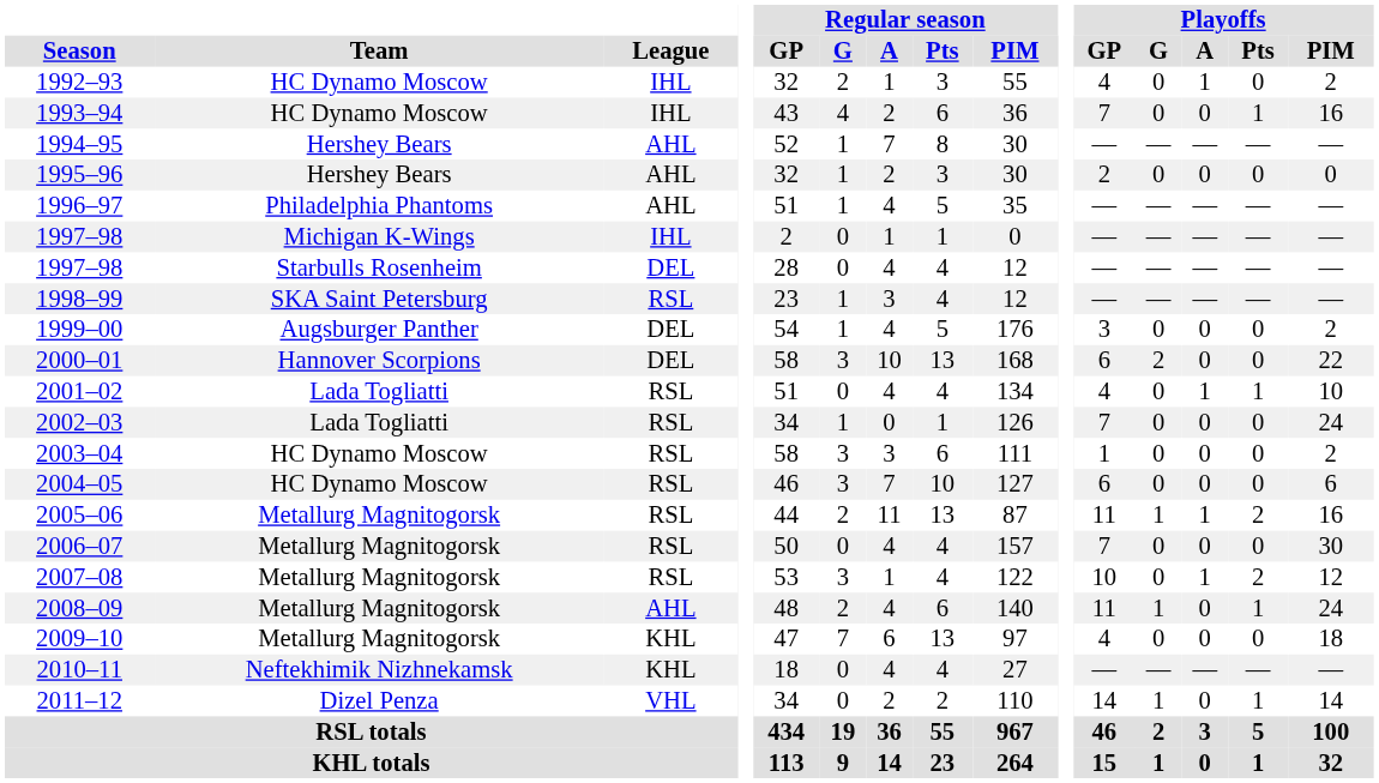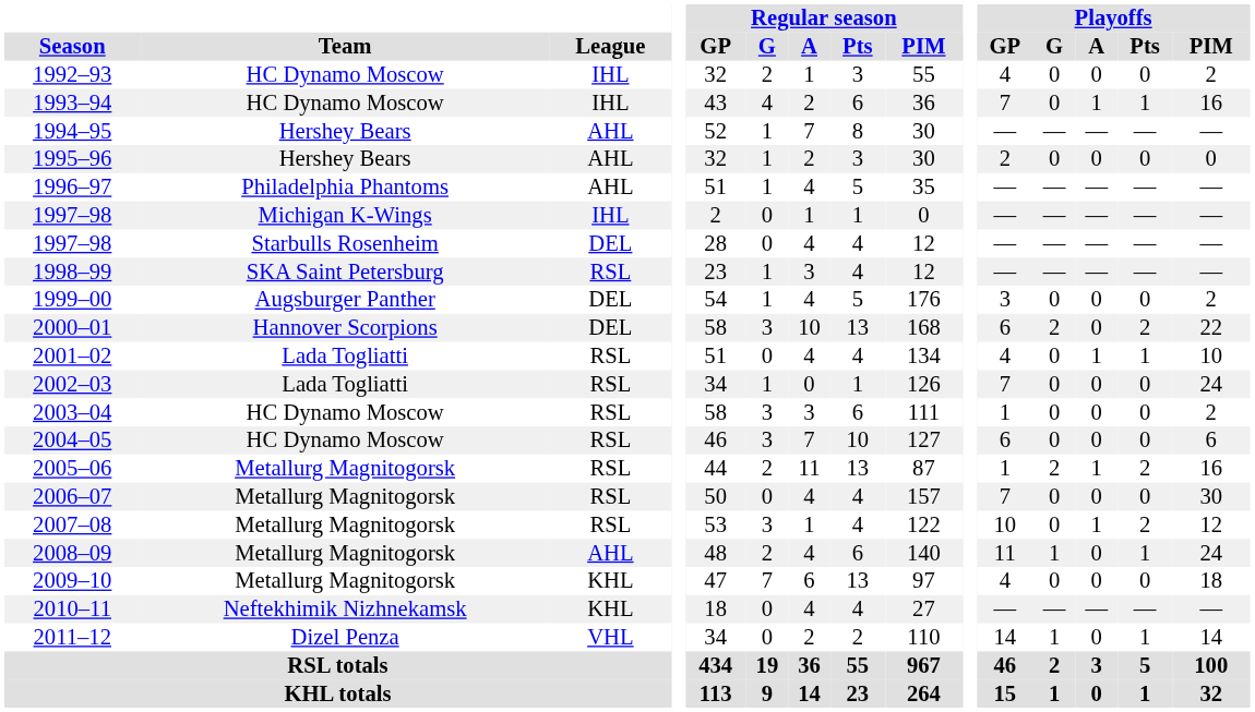 <table border="0" cellpadding="1" cellspacing="0" width="70%" style="text-align:center">
 <tr bgcolor="#e0e0e0">
 <th colspan="3" bgcolor="#ffffff"> </th>
 <th rowspan="99" bgcolor="#ffffff"> </th>
 <th colspan="5"><a href='#'>Regular season</a></th>
 <th rowspan="99" bgcolor="#ffffff"> </th>
 <th colspan="5"><a href='#'>Playoffs</a></th>
 </tr>
 <tr bgcolor="#e0e0e0">
 <th><a href='#'>Season</a></th>
 <th>Team</th>
 <th>League</th>
 <th>GP</th>
 <th><a href='#'>G</a></th>
 <th><a href='#'>A</a></th>
 <th><a href='#'>Pts</a></th>
 <th><a href='#'>PIM</a></th>
 <th>GP</th>
 <th>G</th>
 <th>A</th>
 <th>Pts</th>
 <th>PIM</th>
 </tr>
 <tr>
 <td><a href='#'>1992–93</a></td>
 <td><a href='#'>HC Dynamo Moscow</a></td>
 <td><a href='#'>IHL</a></td>
 <td>32</td>
 <td>2</td>
 <td>1</td>
 <td>3</td>
 <td>55</td>
 <td>4</td>
 <td>0</td>
-<td>1</td>
+<td>0</td>
 <td>0</td>
 <td>2</td>
 </tr>
 <tr bgcolor="#f0f0f0">
 <td><a href='#'>1993–94</a></td>
 <td>HC Dynamo Moscow</td>
 <td>IHL</td>
 <td>43</td>
 <td>4</td>
 <td>2</td>
 <td>6</td>
 <td>36</td>
 <td>7</td>
 <td>0</td>
-<td>0</td>
+<td>1</td>
 <td>1</td>
 <td>16</td>
 </tr>
 <tr>
 <td><a href='#'>1994–95</a></td>
 <td><a href='#'>Hershey Bears</a></td>
 <td><a href='#'>AHL</a></td>
 <td>52</td>
 <td>1</td>
 <td>7</td>
 <td>8</td>
 <td>30</td>
 <td>—</td>
 <td>—</td>
 <td>—</td>
 <td>—</td>
 <td>—</td>
 </tr>
 <tr bgcolor="#f0f0f0">
 <td><a href='#'>1995–96</a></td>
 <td>Hershey Bears</td>
 <td>AHL</td>
 <td>32</td>
 <td>1</td>
 <td>2</td>
 <td>3</td>
 <td>30</td>
 <td>2</td>
 <td>0</td>
 <td>0</td>
 <td>0</td>
 <td>0</td>
 </tr>
 <tr>
 <td><a href='#'>1996–97</a></td>
 <td><a href='#'>Philadelphia Phantoms</a></td>
 <td>AHL</td>
 <td>51</td>
 <td>1</td>
 <td>4</td>
 <td>5</td>
 <td>35</td>
 <td>—</td>
 <td>—</td>
 <td>—</td>
 <td>—</td>
 <td>—</td>
 </tr>
 <tr bgcolor="#f0f0f0">
 <td><a href='#'>1997–98</a></td>
 <td><a href='#'>Michigan K-Wings</a></td>
 <td><a href='#'>IHL</a></td>
 <td>2</td>
 <td>0</td>
 <td>1</td>
 <td>1</td>
 <td>0</td>
 <td>—</td>
 <td>—</td>
 <td>—</td>
 <td>—</td>
 <td>—</td>
 </tr>
 <tr>
 <td><a href='#'>1997–98</a></td>
 <td><a href='#'>Starbulls Rosenheim</a></td>
 <td><a href='#'>DEL</a></td>
 <td>28</td>
 <td>0</td>
 <td>4</td>
 <td>4</td>
 <td>12</td>
 <td>—</td>
 <td>—</td>
 <td>—</td>
 <td>—</td>
 <td>—</td>
 </tr>
 <tr bgcolor="#f0f0f0">
 <td><a href='#'>1998–99</a></td>
 <td><a href='#'>SKA Saint Petersburg</a></td>
 <td><a href='#'>RSL</a></td>
 <td>23</td>
 <td>1</td>
 <td>3</td>
 <td>4</td>
 <td>12</td>
 <td>—</td>
 <td>—</td>
 <td>—</td>
 <td>—</td>
 <td>—</td>
 </tr>
 <tr>
 <td><a href='#'>1999–00</a></td>
 <td><a href='#'>Augsburger Panther</a></td>
 <td>DEL</td>
 <td>54</td>
 <td>1</td>
 <td>4</td>
 <td>5</td>
 <td>176</td>
 <td>3</td>
 <td>0</td>
 <td>0</td>
 <td>0</td>
 <td>2</td>
 </tr>
 <tr bgcolor="#f0f0f0">
 <td><a href='#'>2000–01</a></td>
 <td><a href='#'>Hannover Scorpions</a></td>
 <td>DEL</td>
 <td>58</td>
 <td>3</td>
 <td>10</td>
 <td>13</td>
 <td>168</td>
 <td>6</td>
 <td>2</td>
 <td>0</td>
-<td>0</td>
+<td>2</td>
 <td>22</td>
 </tr>
 <tr>
 <td><a href='#'>2001–02</a></td>
 <td><a href='#'>Lada Togliatti</a></td>
 <td>RSL</td>
 <td>51</td>
 <td>0</td>
 <td>4</td>
 <td>4</td>
 <td>134</td>
 <td>4</td>
 <td>0</td>
 <td>1</td>
 <td>1</td>
 <td>10</td>
 </tr>
 <tr bgcolor="#f0f0f0">
 <td><a href='#'>2002–03</a></td>
 <td>Lada Togliatti</td>
 <td>RSL</td>
 <td>34</td>
 <td>1</td>
 <td>0</td>
 <td>1</td>
 <td>126</td>
 <td>7</td>
 <td>0</td>
 <td>0</td>
 <td>0</td>
 <td>24</td>
 </tr>
 <tr>
 <td><a href='#'>2003–04</a></td>
 <td>HC Dynamo Moscow</td>
 <td>RSL</td>
 <td>58</td>
 <td>3</td>
 <td>3</td>
 <td>6</td>
 <td>111</td>
 <td>1</td>
 <td>0</td>
 <td>0</td>
 <td>0</td>
 <td>2</td>
 </tr>
 <tr bgcolor="#f0f0f0">
 <td><a href='#'>2004–05</a></td>
 <td>HC Dynamo Moscow</td>
 <td>RSL</td>
 <td>46</td>
 <td>3</td>
 <td>7</td>
 <td>10</td>
 <td>127</td>
 <td>6</td>
 <td>0</td>
 <td>0</td>
 <td>0</td>
 <td>6</td>
 </tr>
 <tr>
 <td><a href='#'>2005–06</a></td>
 <td><a href='#'>Metallurg Magnitogorsk</a></td>
 <td>RSL</td>
 <td>44</td>
 <td>2</td>
 <td>11</td>
 <td>13</td>
 <td>87</td>
-<td>11</td>
 <td>1</td>
+<td>2</td>
 <td>1</td>
 <td>2</td>
 <td>16</td>
 </tr>
 <tr bgcolor="#f0f0f0">
 <td><a href='#'>2006–07</a></td>
 <td>Metallurg Magnitogorsk</td>
 <td>RSL</td>
 <td>50</td>
 <td>0</td>
 <td>4</td>
 <td>4</td>
 <td>157</td>
 <td>7</td>
 <td>0</td>
 <td>0</td>
 <td>0</td>
 <td>30</td>
 </tr>
 <tr>
 <td><a href='#'>2007–08</a></td>
 <td>Metallurg Magnitogorsk</td>
 <td>RSL</td>
 <td>53</td>
 <td>3</td>
 <td>1</td>
 <td>4</td>
 <td>122</td>
 <td>10</td>
 <td>0</td>
 <td>1</td>
 <td>2</td>
 <td>12</td>
 </tr>
 <tr bgcolor="#f0f0f0">
 <td><a href='#'>2008–09</a></td>
 <td>Metallurg Magnitogorsk</td>
 <td><a href='#'>AHL</a></td>
 <td>48</td>
 <td>2</td>
 <td>4</td>
 <td>6</td>
 <td>140</td>
 <td>11</td>
 <td>1</td>
 <td>0</td>
 <td>1</td>
 <td>24</td>
 </tr>
 <tr>
 <td><a href='#'>2009–10</a></td>
 <td>Metallurg Magnitogorsk</td>
 <td>KHL</td>
 <td>47</td>
 <td>7</td>
 <td>6</td>
 <td>13</td>
 <td>97</td>
 <td>4</td>
 <td>0</td>
 <td>0</td>
 <td>0</td>
 <td>18</td>
 </tr>
 <tr bgcolor="#f0f0f0">
 <td><a href='#'>2010–11</a></td>
 <td><a href='#'>Neftekhimik Nizhnekamsk</a></td>
 <td>KHL</td>
 <td>18</td>
 <td>0</td>
 <td>4</td>
 <td>4</td>
 <td>27</td>
 <td>—</td>
 <td>—</td>
 <td>—</td>
 <td>—</td>
 <td>—</td>
 </tr>
 <tr>
 <td><a href='#'>2011–12</a></td>
 <td><a href='#'>Dizel Penza</a></td>
 <td><a href='#'>VHL</a></td>
 <td>34</td>
 <td>0</td>
 <td>2</td>
 <td>2</td>
 <td>110</td>
 <td>14</td>
 <td>1</td>
 <td>0</td>
 <td>1</td>
 <td>14</td>
 </tr>
 <tr bgcolor="#e0e0e0">
 <th colspan="3">RSL totals</th>
 <th>434</th>
 <th>19</th>
 <th>36</th>
 <th>55</th>
 <th>967</th>
 <th>46</th>
 <th>2</th>
 <th>3</th>
 <th>5</th>
 <th>100</th>
 </tr>
 <tr bgcolor="#e0e0e0">
 <th colspan="3">KHL totals</th>
 <th>113</th>
 <th>9</th>
 <th>14</th>
 <th>23</th>
 <th>264</th>
 <th>15</th>
 <th>1</th>
 <th>0</th>
 <th>1</th>
 <th>32</th>
 </tr>
 </table>
